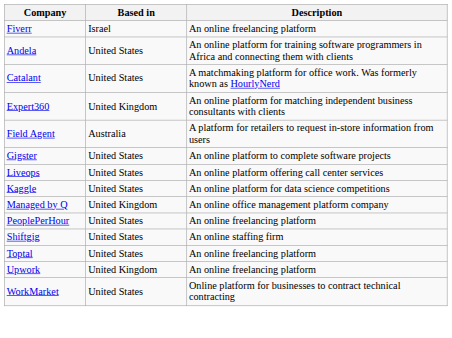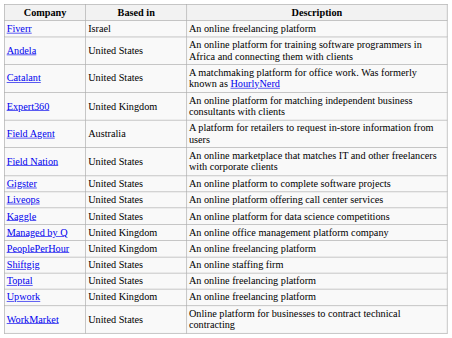 <table class="wikitable sortable">
 <tr>
 <th scope="col" style="width: 120px;">Company</th>
 <th scope="col" style="width: 150px;">Based in</th>
 <th scope="col" style="width: 400px;" class=unsortable>Description</th>
 </tr>
 <tr>
 <td><a href='#'>Fiverr</a></td>
 <td>Israel</td>
 <td>An online freelancing platform</td>
 </tr>
 <tr>
 <td style="white-space: nowrap;"><a href='#'>Andela</a></td>
 <td style="white-space: nowrap;">United States</td>
 <td>An online platform for training software programmers in Africa and connecting them with clients</td>
 </tr>
 <tr>
 <td><a href='#'>Catalant</a></td>
 <td>United States</td>
 <td>A matchmaking platform for office work. Was formerly known as <a href='#'>HourlyNerd</a></td>
 </tr>
 <tr>
 <td><a href='#'>Expert360</a></td>
 <td>United Kingdom</td>
 <td>An online platform for matching independent business consultants with clients </td>
 </tr>
 <tr>
 <td><a href='#'>Field Agent</a></td>
 <td>Australia</td>
 <td>A platform for retailers to request in-store information from users</td>
 </tr>
 <tr>
+<td><a href='#'>Field Nation</a></td>
+<td>United States</td>
+<td>An online marketplace that matches IT and other freelancers with corporate clients</td>
+</tr>
+<tr>
 <td><a href='#'>Gigster</a></td>
 <td>United States</td>
 <td>An online platform to complete software projects</td>
 </tr>
 <tr>
 <td><a href='#'>Liveops</a></td>
 <td>United States</td>
 <td>An online platform offering call center services</td>
 </tr>
 <tr>
 <td><a href='#'>Kaggle</a></td>
 <td>United States</td>
 <td>An online platform for data science competitions</td>
 </tr>
 <tr>
 <td><a href='#'>Managed by Q</a></td>
 <td>United Kingdom</td>
 <td>An online office management platform company</td>
 </tr>
 <tr>
 <td><a href='#'>PeoplePerHour</a></td>
-<td>United States</td>
+<td>United Kingdom</td>
 <td>An online freelancing platform</td>
 </tr>
 <tr>
 <td><a href='#'>Shiftgig</a></td>
 <td>United States</td>
 <td>An online staffing firm</td>
 </tr>
 <tr>
 <td><a href='#'>Toptal</a></td>
 <td>United States</td>
 <td>An online freelancing platform</td>
 </tr>
 <tr>
 <td><a href='#'>Upwork</a></td>
 <td>United Kingdom</td>
 <td>An online freelancing platform</td>
 </tr>
 <tr>
 <td><a href='#'>WorkMarket</a></td>
 <td>United States</td>
 <td>Online platform for businesses to contract technical contracting</td>
 </tr>
 </table>
